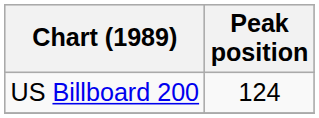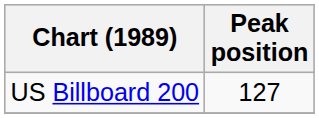 <table class="wikitable sortable">
 <tr>
 <th>Chart (1989)</th>
 <th>Peak<br>position</th>
 </tr>
 <tr>
 <td>US <a href='#'>Billboard 200</a></td>
-<td align="center">124</td>
+<td align="center">127</td>
 </tr>
 <tr>
 </tr>
 </table>
